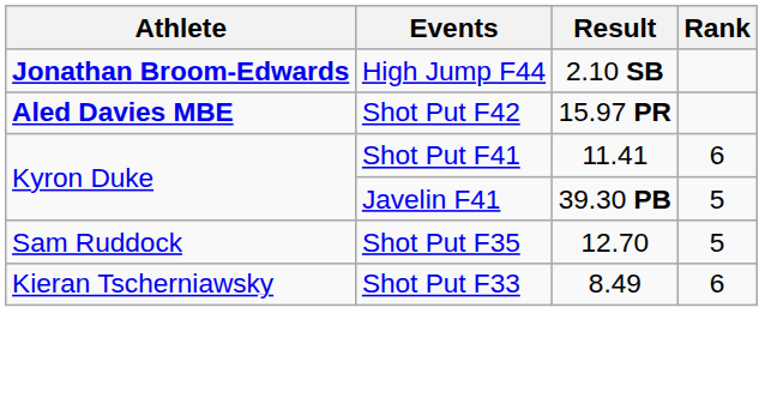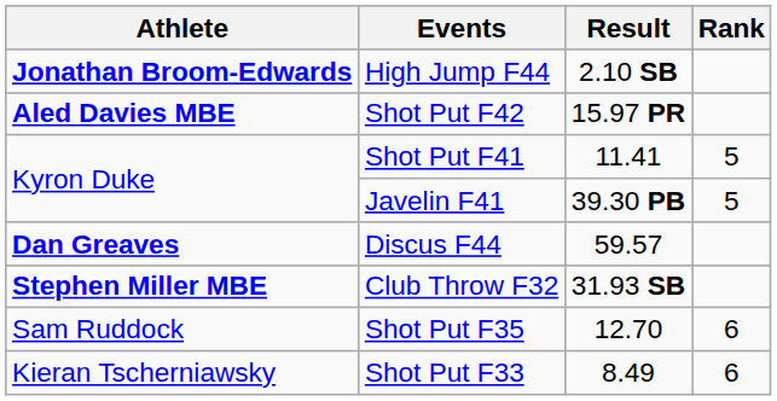 <table class=wikitable style="font-size:90%">
 <tr>
 <th>Athlete</th>
 <th>Events</th>
 <th>Result</th>
 <th>Rank</th>
 </tr>
 <tr align=center>
 <td align=left><strong><a href='#'>Jonathan Broom-Edwards</a></strong></td>
 <td align=left><a href='#'>High Jump F44</a></td>
 <td>2.10 <strong>SB</strong></td>
 <td></td>
 </tr>
 <tr align=center>
 <td align=left><strong><a href='#'>Aled Davies MBE</a></strong></td>
 <td align=left><a href='#'>Shot Put F42</a></td>
 <td>15.97 <strong>PR</strong></td>
 <td></td>
 </tr>
 <tr align=center>
 <td style="text-align:left;" rowspan="2"><a href='#'>Kyron Duke</a></td>
 <td align=left><a href='#'>Shot Put F41</a></td>
 <td>11.41</td>
-<td>6</td>
+<td>5</td>
 </tr>
 <tr align=center>
 <td align=left><a href='#'>Javelin F41</a></td>
 <td>39.30 <strong>PB</strong></td>
 <td>5</td>
 </tr>
 <tr align=center>
+<td align=left><strong><a href='#'>Dan Greaves</a></strong></td>
+<td align=left><a href='#'>Discus F44</a></td>
+<td>59.57</td>
+<td></td>
+</tr>
+<tr align=center>
+<td align=left><strong><a href='#'>Stephen Miller MBE</a></strong></td>
+<td align=left><a href='#'>Club Throw F32</a></td>
+<td>31.93 <strong>SB</strong></td>
+<td></td>
+</tr>
+<tr align=center>
 <td align=left><a href='#'>Sam Ruddock</a></td>
 <td align=left><a href='#'>Shot Put F35</a></td>
 <td>12.70</td>
-<td>5</td>
+<td>6</td>
 </tr>
 <tr align=center>
 <td align=left><a href='#'>Kieran Tscherniawsky</a></td>
 <td align=left><a href='#'>Shot Put F33</a></td>
 <td>8.49</td>
 <td>6</td>
 </tr>
 </table>
